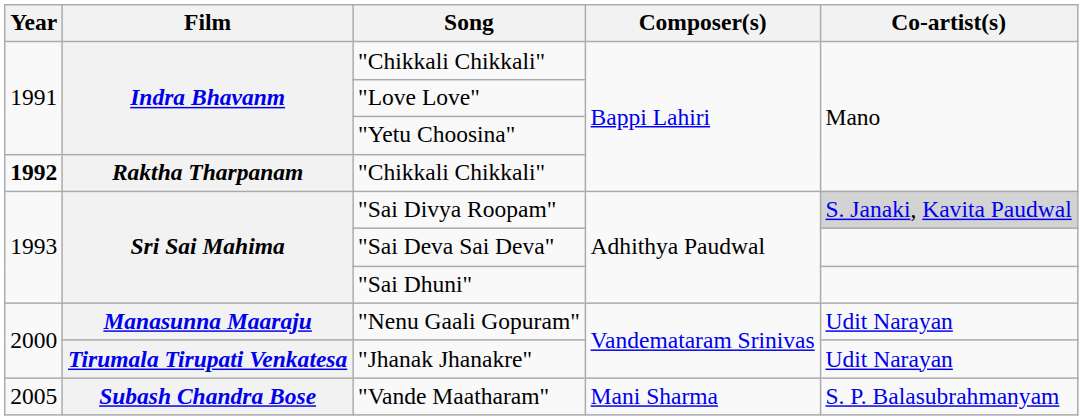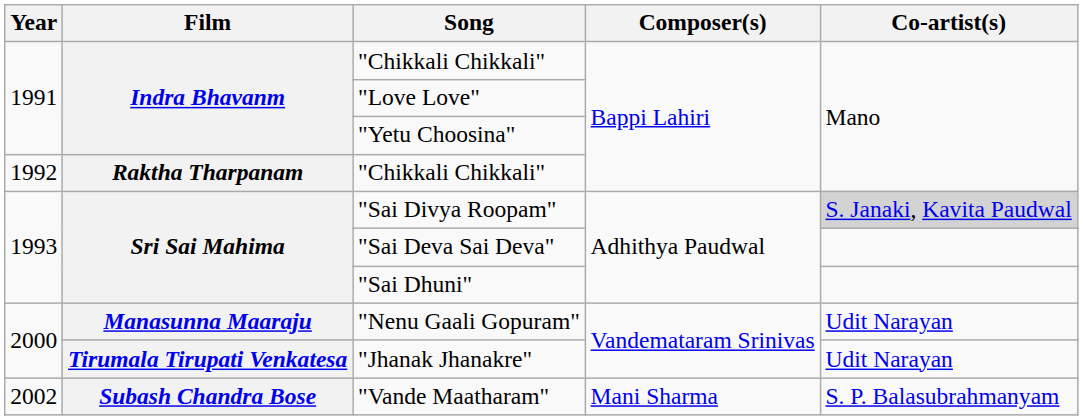 <table class="wikitable">
 <tr>
 <th>Year</th>
 <th>Film</th>
 <th>Song</th>
 <th>Composer(s)</th>
 <th>Co-artist(s)</th>
 </tr>
 <tr>
 <td rowspan="3">1991</td>
 <th rowspan="3"><em><a href='#'>Indra Bhavanm</a></em></th>
 <td>"Chikkali Chikkali"</td>
 <td rowspan="4"><a href='#'>Bappi Lahiri</a></td>
 <td rowspan="4">Mano</td>
 </tr>
 <tr>
 <td>"Love Love"</td>
 </tr>
 <tr>
 <td>"Yetu Choosina"</td>
 </tr>
 <tr>
-<td><strong>1992</strong></td>
+<td>1992</td>
 <th><em>Raktha Tharpanam</em></th>
 <td>"Chikkali Chikkali"</td>
 </tr>
 <tr>
 <td rowspan="3">1993</td>
 <th rowspan="3"><em>Sri Sai Mahima</em></th>
 <td>"Sai Divya Roopam"</td>
 <td rowspan="3">Adhithya Paudwal</td>
 <td style="background: lightgrey;"><a href='#'>S. Janaki</a>, <a href='#'>Kavita Paudwal</a></td>
 </tr>
 <tr>
 <td>"Sai Deva Sai Deva"</td>
 <td></td>
 </tr>
 <tr>
 <td>"Sai Dhuni"</td>
 <td></td>
 </tr>
 <tr>
 <td rowspan="2">2000</td>
 <th><em><a href='#'>Manasunna Maaraju</a></em></th>
 <td>"Nenu Gaali Gopuram"</td>
 <td rowspan="2"><a href='#'>Vandemataram Srinivas</a></td>
 <td><a href='#'>Udit Narayan</a></td>
 </tr>
 <tr>
 <th><em><a href='#'>Tirumala Tirupati Venkatesa</a></em></th>
 <td>"Jhanak Jhanakre"</td>
 <td><a href='#'>Udit Narayan</a></td>
 </tr>
 <tr>
-<td>2005</td>
+<td>2002</td>
 <th><a href='#'><em>Subash Chandra Bose</em></a></th>
 <td>"Vande Maatharam"</td>
 <td><a href='#'>Mani Sharma</a></td>
 <td><a href='#'>S. P. Balasubrahmanyam</a></td>
 </tr>
 </table>
